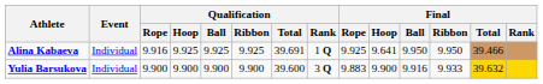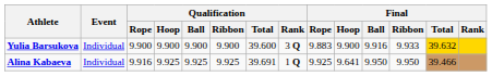 <table class="wikitable" style="font-size:90%">
 <tr>
 <th rowspan="2">Athlete</th>
 <th rowspan="2">Event</th>
 <th colspan="6">Qualification</th>
 <th colspan="6">Final</th>
 </tr>
 <tr>
 <th>Rope</th>
 <th>Hoop</th>
 <th>Ball</th>
 <th>Ribbon</th>
 <th>Total</th>
 <th>Rank</th>
 <th>Rope</th>
 <th>Hoop</th>
 <th>Ball</th>
 <th>Ribbon</th>
 <th>Total</th>
 <th>Rank</th>
 </tr>
 <tr>
+<td><strong><a href='#'>Yulia Barsukova</a></strong></td>
+<td><a href='#'>Individual</a></td>
+<td align=center>9.900</td>
+<td align=center>9.900</td>
+<td align=center>9.900</td>
+<td align=center>9.900</td>
+<td align=center>39.600</td>
+<td align=center>3 <strong>Q</strong></td>
+<td align=center>9.883</td>
+<td align=center>9.900</td>
+<td align=center>9.916</td>
+<td align=center>9.933</td>
+<td align=center bgcolor=gold>39.632</td>
+<td align=center bgcolor=gold></td>
+</tr>
+<tr>
 <td><strong><a href='#'>Alina Kabaeva</a></strong></td>
 <td><a href='#'>Individual</a></td>
 <td align=center>9.916</td>
 <td align=center>9.925</td>
 <td align=center>9.925</td>
 <td align=center>9.925</td>
 <td align=center>39.691</td>
 <td align=center>1 <strong>Q</strong></td>
 <td align=center>9.925</td>
 <td align=center>9.641</td>
 <td align=center>9.950</td>
 <td align=center>9.950</td>
 <td align=center bgcolor=cc9966>39.466</td>
 <td align=center bgcolor=cc9966></td>
 </tr>
-<tr>
-<td><strong><a href='#'>Yulia Barsukova</a></strong></td>
-<td><a href='#'>Individual</a></td>
-<td align=center>9.900</td>
-<td align=center>9.900</td>
-<td align=center>9.900</td>
-<td align=center>9.900</td>
-<td align=center>39.600</td>
-<td align=center>3 <strong>Q</strong></td>
-<td align=center>9.883</td>
-<td align=center>9.900</td>
-<td align=center>9.916</td>
-<td align=center>9.933</td>
-<td align=center bgcolor=gold>39.632</td>
-<td align=center bgcolor=gold></td>
-</tr>
 </table>
